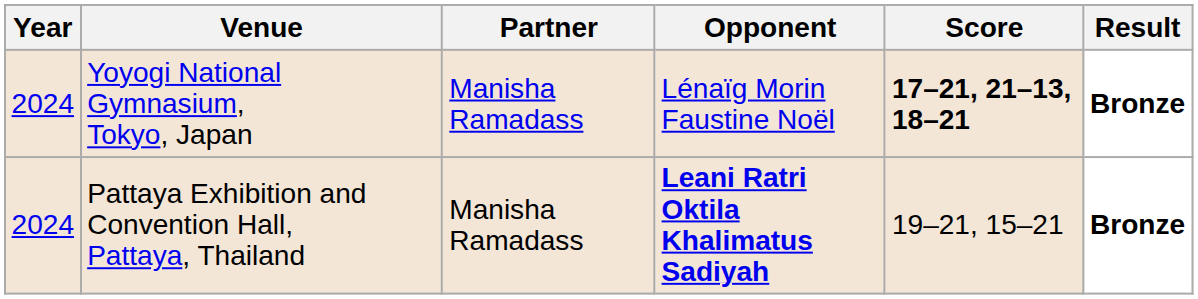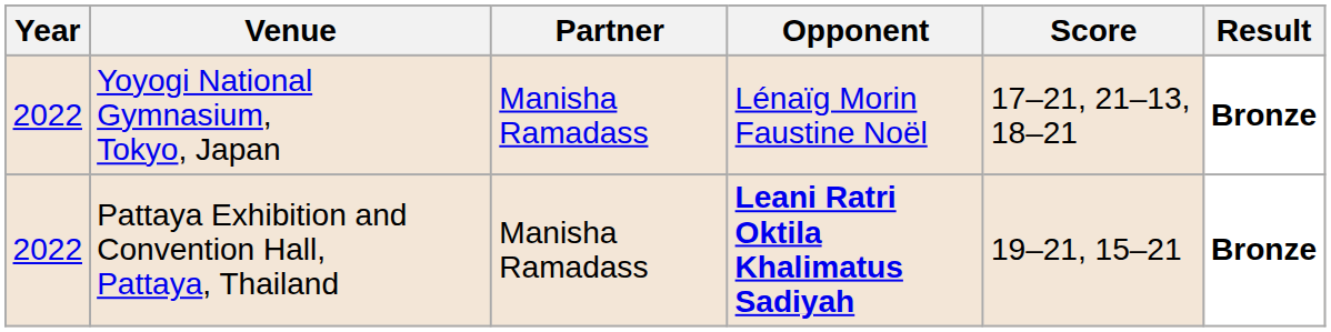 <table class="sortable wikitable" style="font-size: 90%;">
 <tr>
 <th>Year</th>
 <th>Venue</th>
 <th>Partner</th>
 <th>Opponent</th>
 <th>Score</th>
 <th>Result</th>
 </tr>
 <tr style="background:#F3E6D7">
-<td align="center"><a href='#'>2024</a></td>
+<td align="center"><a href='#'>2022</a></td>
 <td align="left"><a href='#'>Yoyogi National Gymnasium</a>,<br><a href='#'>Tokyo</a>, Japan</td>
 <td align="left"> <a href='#'>Manisha Ramadass</a></td>
 <td align="left"> <a href='#'>Lénaïg Morin</a><br> <a href='#'>Faustine Noël</a></td>
-<td align="left"><strong>17–21, 21–13, 18–21</strong></td>
+<td align="left">17–21, 21–13, 18–21</td>
 <td style="text-align:left; background:white"> <strong>Bronze</strong></td>
 </tr>
 <tr style="background:#F3E6D7">
-<td align="center"><a href='#'>2024</a></td>
+<td align="center"><a href='#'>2022</a></td>
 <td align="left">Pattaya Exhibition and Convention Hall,<br><a href='#'>Pattaya</a>, Thailand</td>
 <td align="left"> Manisha Ramadass</td>
 <td align="left"><strong> <a href='#'>Leani Ratri Oktila</a><br> <a href='#'>Khalimatus Sadiyah</a></strong></td>
 <td align="left">19–21, 15–21</td>
 <td style="text-align:left; background:white"> <strong>Bronze</strong></td>
 </tr>
 </table>
